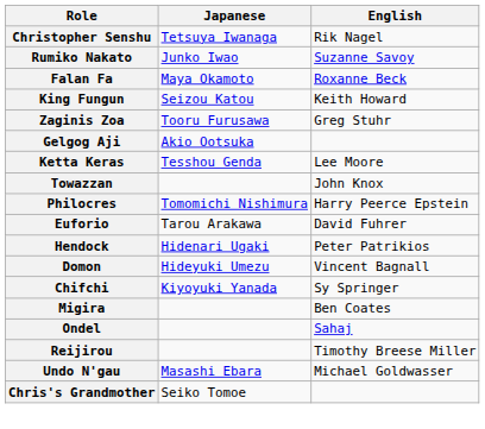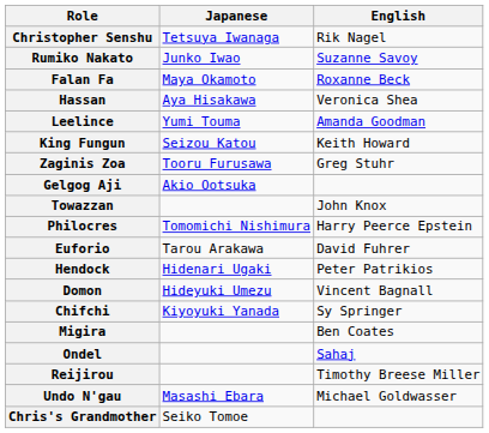 <table class="wikitable mw-collapsible">
 <tr>
 <th>Role</th>
 <th>Japanese</th>
 <th>English</th>
 </tr>
 <tr>
 <th>Christopher Senshu</th>
 <td><a href='#'>Tetsuya Iwanaga</a></td>
 <td>Rik Nagel</td>
 </tr>
 <tr>
 <th>Rumiko Nakato</th>
 <td><a href='#'>Junko Iwao</a></td>
 <td><a href='#'>Suzanne Savoy</a></td>
 </tr>
 <tr>
 <th>Falan Fa</th>
 <td><a href='#'>Maya Okamoto</a></td>
 <td><a href='#'>Roxanne Beck</a></td>
 </tr>
 <tr>
+<th>Hassan</th>
+<td><a href='#'>Aya Hisakawa</a></td>
+<td>Veronica Shea</td>
+</tr>
+<tr>
+<th>Leelince</th>
+<td><a href='#'>Yumi Touma</a></td>
+<td><a href='#'>Amanda Goodman</a></td>
+</tr>
+<tr>
 <th>King Fungun</th>
 <td><a href='#'>Seizou Katou</a></td>
 <td>Keith Howard</td>
 </tr>
 <tr>
 <th>Zaginis Zoa</th>
 <td><a href='#'>Tooru Furusawa</a></td>
 <td>Greg Stuhr</td>
 </tr>
 <tr>
 <th>Gelgog Aji</th>
 <td><a href='#'>Akio Ootsuka</a></td>
 <td></td>
-</tr>
-<tr>
-<th>Ketta Keras</th>
-<td><a href='#'>Tesshou Genda</a></td>
-<td>Lee Moore</td>
 </tr>
 <tr>
 <th>Towazzan</th>
 <td></td>
 <td>John Knox</td>
 </tr>
 <tr>
 <th>Philocres</th>
 <td><a href='#'>Tomomichi Nishimura</a></td>
 <td>Harry Peerce Epstein</td>
 </tr>
 <tr>
 <th>Euforio</th>
 <td>Tarou Arakawa</td>
 <td>David Fuhrer</td>
 </tr>
 <tr>
 <th>Hendock</th>
 <td><a href='#'>Hidenari Ugaki</a></td>
 <td>Peter Patrikios</td>
 </tr>
 <tr>
 <th>Domon</th>
 <td><a href='#'>Hideyuki Umezu</a></td>
 <td>Vincent Bagnall</td>
 </tr>
 <tr>
 <th>Chifchi</th>
 <td><a href='#'>Kiyoyuki Yanada</a></td>
 <td>Sy Springer</td>
 </tr>
 <tr>
 <th>Migira</th>
 <td></td>
 <td>Ben Coates</td>
 </tr>
 <tr>
 <th>Ondel</th>
 <td></td>
 <td><a href='#'>Sahaj</a></td>
 </tr>
 <tr>
 <th>Reijirou</th>
 <td></td>
 <td>Timothy Breese Miller</td>
 </tr>
 <tr>
 <th>Undo N'gau</th>
 <td><a href='#'>Masashi Ebara</a></td>
 <td>Michael Goldwasser</td>
 </tr>
 <tr>
 <th>Chris's Grandmother</th>
 <td>Seiko Tomoe</td>
 <td></td>
 </tr>
 </table>
